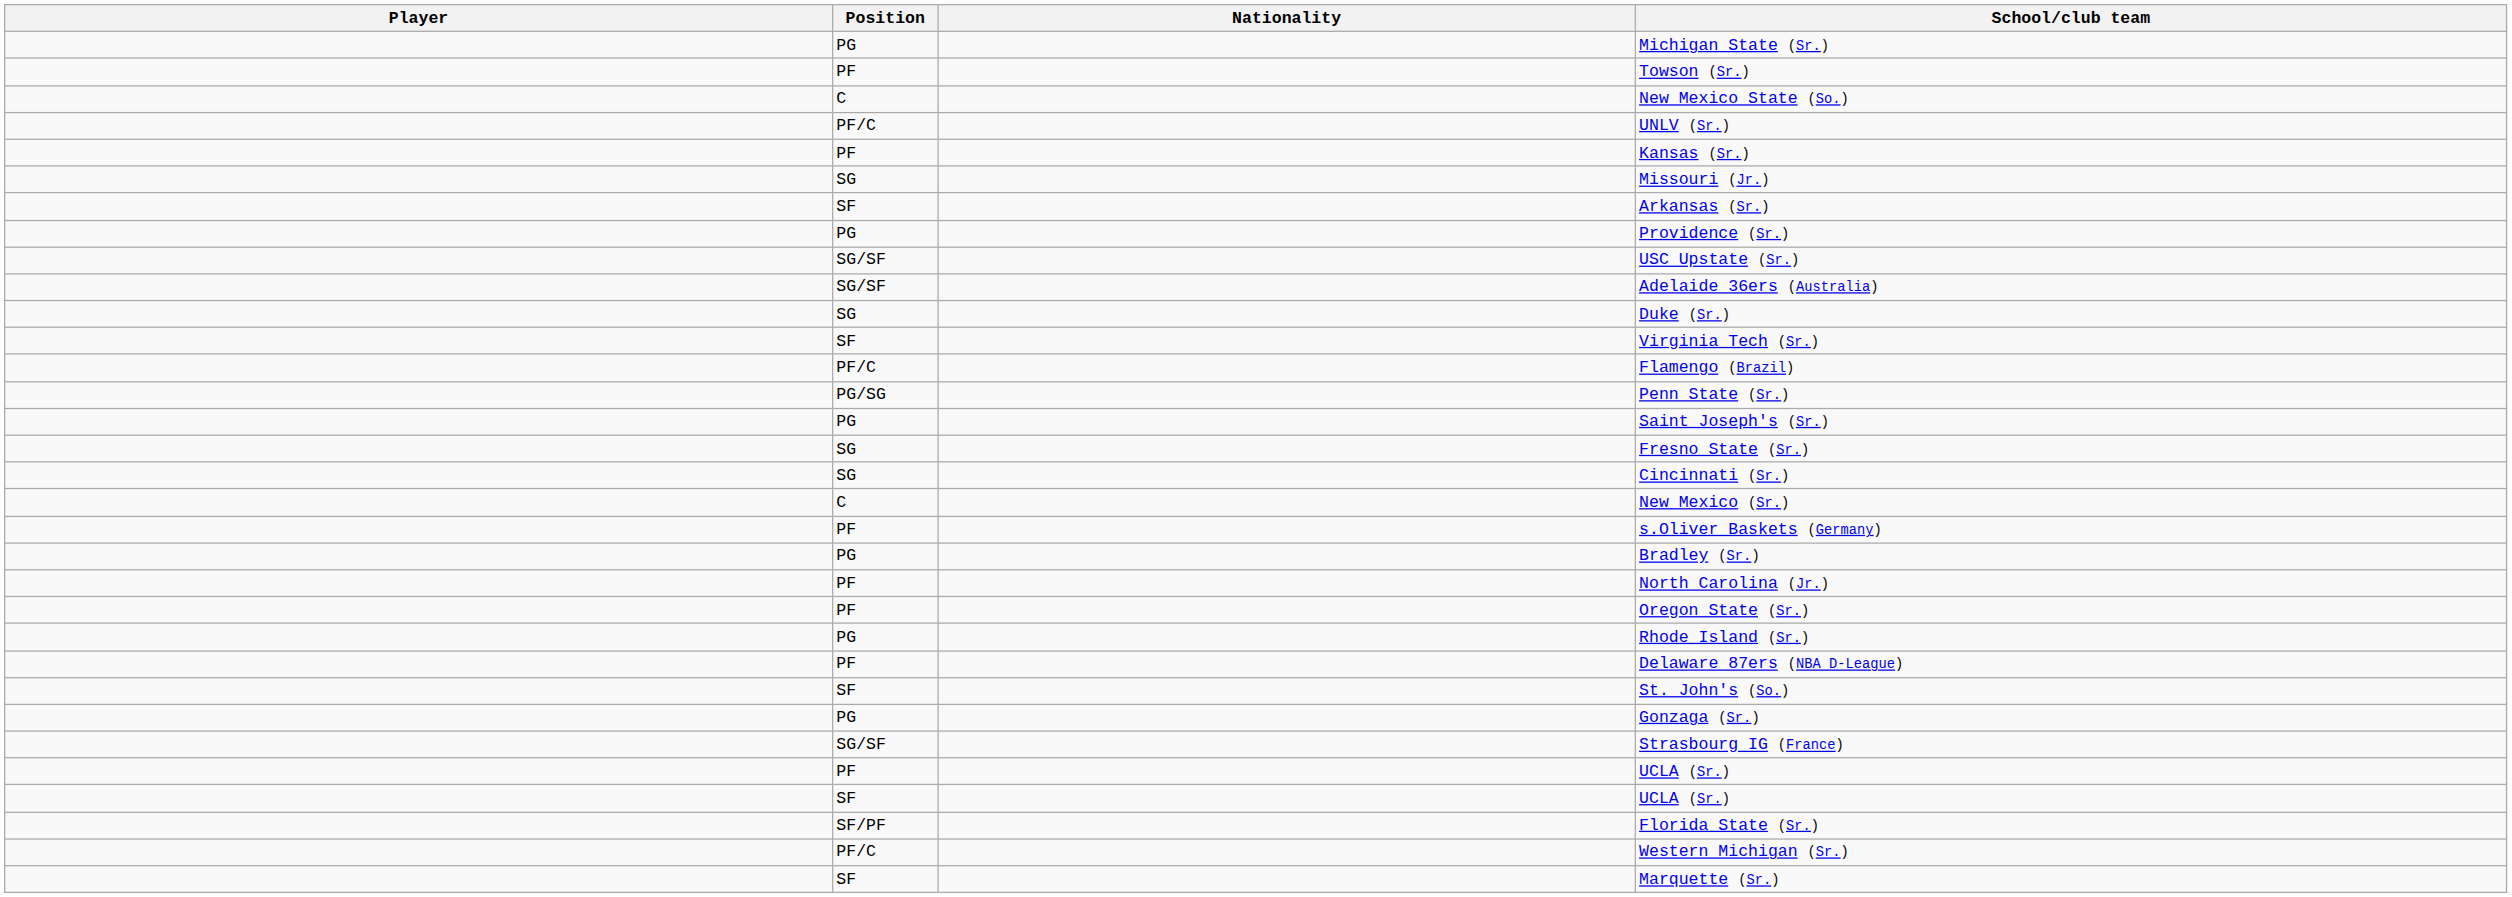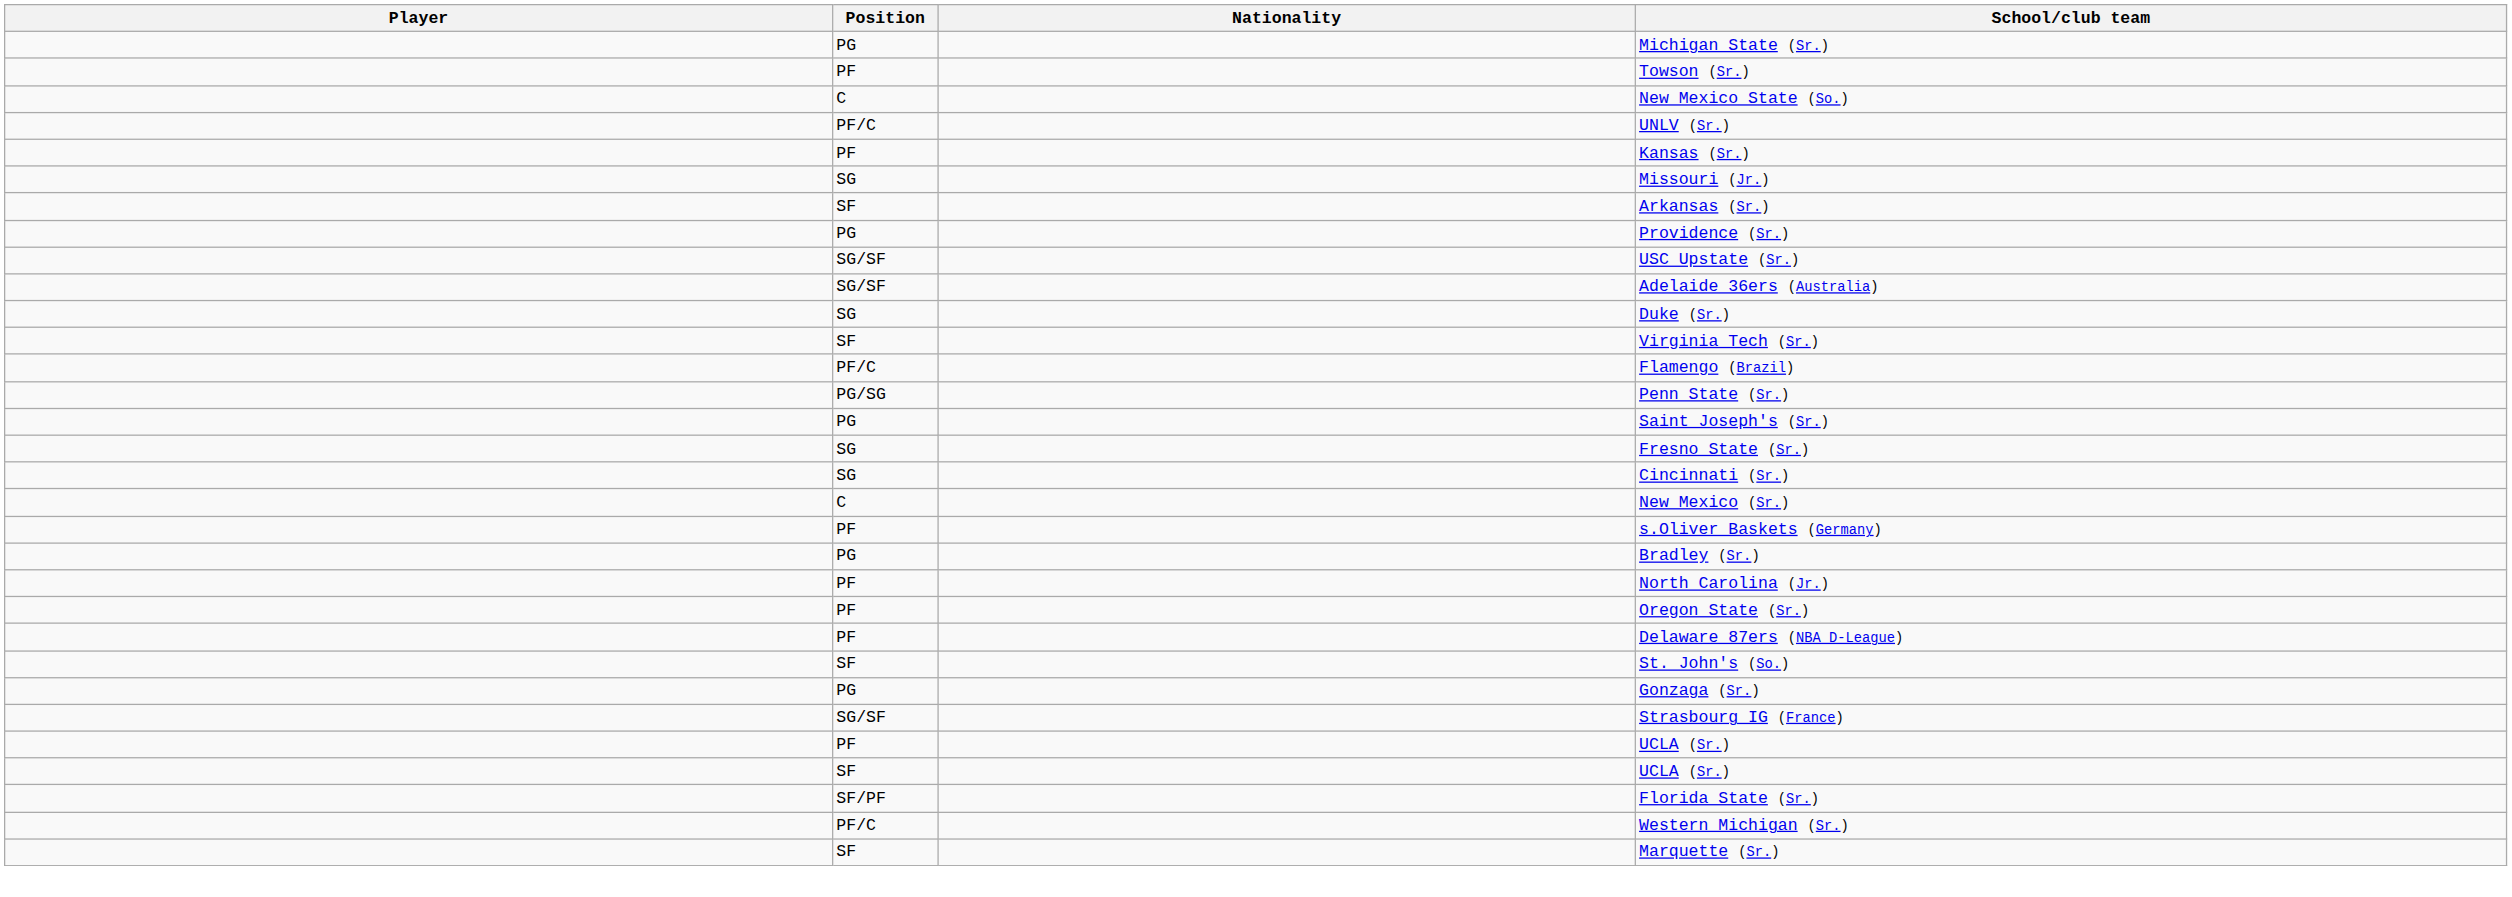 <table class="wikitable sortable">
 <tr>
 <th style="width:19%;">Player</th>
 <th style="width:1%;">Position</th>
 <th style="width:16%;">Nationality</th>
 <th style="width:20%;">School/club team</th>
 </tr>
 <tr>
 <td></td>
 <td>PG</td>
 <td></td>
 <td><a href='#'>Michigan State</a> <small>(<a href='#'>Sr.</a>)</small></td>
 </tr>
 <tr>
 <td></td>
 <td>PF</td>
 <td></td>
 <td><a href='#'>Towson</a> <small>(<a href='#'>Sr.</a>)</small></td>
 </tr>
 <tr>
 <td></td>
 <td>C</td>
 <td></td>
 <td><a href='#'>New Mexico State</a> <small>(<a href='#'>So.</a>)</small></td>
 </tr>
 <tr>
 <td></td>
 <td>PF/C</td>
 <td></td>
 <td><a href='#'>UNLV</a> <small>(<a href='#'>Sr.</a>)</small></td>
 </tr>
 <tr>
 <td></td>
 <td>PF</td>
 <td></td>
 <td><a href='#'>Kansas</a> <small>(<a href='#'>Sr.</a>)</small></td>
 </tr>
 <tr>
 <td></td>
 <td>SG</td>
 <td></td>
 <td><a href='#'>Missouri</a> <small>(<a href='#'>Jr.</a>)</small></td>
 </tr>
 <tr>
 <td></td>
 <td>SF</td>
 <td></td>
 <td><a href='#'>Arkansas</a> <small>(<a href='#'>Sr.</a>)</small></td>
 </tr>
 <tr>
 <td></td>
 <td>PG</td>
 <td></td>
 <td><a href='#'>Providence</a> <small>(<a href='#'>Sr.</a>)</small></td>
 </tr>
 <tr>
 <td></td>
 <td>SG/SF</td>
 <td></td>
 <td><a href='#'>USC Upstate</a> <small>(<a href='#'>Sr.</a>)</small></td>
 </tr>
 <tr>
 <td></td>
 <td>SG/SF</td>
 <td></td>
 <td><a href='#'>Adelaide 36ers</a> <small>(<a href='#'>Australia</a>)</small></td>
 </tr>
 <tr>
 <td></td>
 <td>SG</td>
 <td></td>
 <td><a href='#'>Duke</a> <small>(<a href='#'>Sr.</a>)</small></td>
 </tr>
 <tr>
 <td></td>
 <td>SF</td>
 <td></td>
 <td><a href='#'>Virginia Tech</a> <small>(<a href='#'>Sr.</a>)</small></td>
 </tr>
 <tr>
 <td></td>
 <td>PF/C</td>
 <td></td>
 <td><a href='#'>Flamengo</a> <small>(<a href='#'>Brazil</a>)</small></td>
 </tr>
 <tr>
 <td></td>
 <td>PG/SG</td>
 <td></td>
 <td><a href='#'>Penn State</a> <small>(<a href='#'>Sr.</a>)</small></td>
 </tr>
 <tr>
 <td></td>
 <td>PG</td>
 <td></td>
 <td><a href='#'>Saint Joseph's</a> <small>(<a href='#'>Sr.</a>)</small></td>
 </tr>
 <tr>
 <td></td>
 <td>SG</td>
 <td></td>
 <td><a href='#'>Fresno State</a> <small>(<a href='#'>Sr.</a>)</small></td>
 </tr>
 <tr>
 <td></td>
 <td>SG</td>
 <td></td>
 <td><a href='#'>Cincinnati</a> <small>(<a href='#'>Sr.</a>)</small></td>
 </tr>
 <tr>
 <td></td>
 <td>C</td>
 <td></td>
 <td><a href='#'>New Mexico</a> <small>(<a href='#'>Sr.</a>)</small></td>
 </tr>
 <tr>
 <td></td>
 <td>PF</td>
 <td></td>
 <td><a href='#'>s.Oliver Baskets</a> <small>(<a href='#'>Germany</a>)</small></td>
 </tr>
 <tr>
 <td></td>
 <td>PG</td>
 <td></td>
 <td><a href='#'>Bradley</a> <small>(<a href='#'>Sr.</a>)</small></td>
 </tr>
 <tr>
 <td></td>
 <td>PF</td>
 <td></td>
 <td><a href='#'>North Carolina</a> <small>(<a href='#'>Jr.</a>)</small></td>
 </tr>
 <tr>
 <td></td>
 <td>PF</td>
 <td></td>
 <td><a href='#'>Oregon State</a> <small>(<a href='#'>Sr.</a>)</small></td>
 </tr>
 <tr>
 <td></td>
-<td>PG</td>
-<td></td>
-<td><a href='#'>Rhode Island</a> <small>(<a href='#'>Sr.</a>)</small></td>
-</tr>
-<tr>
-<td></td>
 <td>PF</td>
 <td></td>
 <td><a href='#'>Delaware 87ers</a> <small>(<a href='#'>NBA D-League</a>)</small></td>
 </tr>
 <tr>
 <td></td>
 <td>SF</td>
 <td></td>
 <td><a href='#'>St. John's</a> <small>(<a href='#'>So.</a>)</small></td>
 </tr>
 <tr>
 <td></td>
 <td>PG</td>
 <td></td>
 <td><a href='#'>Gonzaga</a> <small>(<a href='#'>Sr.</a>)</small></td>
 </tr>
 <tr>
 <td></td>
 <td>SG/SF</td>
 <td></td>
 <td><a href='#'>Strasbourg IG</a> <small>(<a href='#'>France</a>)</small></td>
 </tr>
 <tr>
 <td></td>
 <td>PF</td>
 <td></td>
 <td><a href='#'>UCLA</a> <small>(<a href='#'>Sr.</a>)</small></td>
 </tr>
 <tr>
 <td></td>
 <td>SF</td>
 <td></td>
 <td><a href='#'>UCLA</a> <small>(<a href='#'>Sr.</a>)</small></td>
 </tr>
 <tr>
 <td></td>
 <td>SF/PF</td>
 <td></td>
 <td><a href='#'>Florida State</a> <small>(<a href='#'>Sr.</a>)</small></td>
 </tr>
 <tr>
 <td></td>
 <td>PF/C</td>
 <td></td>
 <td><a href='#'>Western Michigan</a> <small>(<a href='#'>Sr.</a>)</small></td>
 </tr>
 <tr>
 <td></td>
 <td>SF</td>
 <td></td>
 <td><a href='#'>Marquette</a> <small>(<a href='#'>Sr.</a>)</small></td>
 </tr>
 </table>
